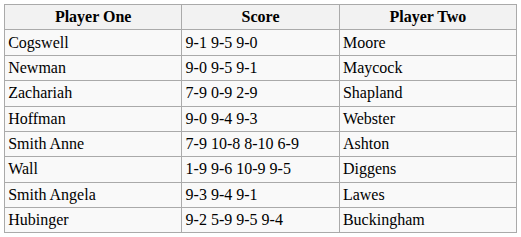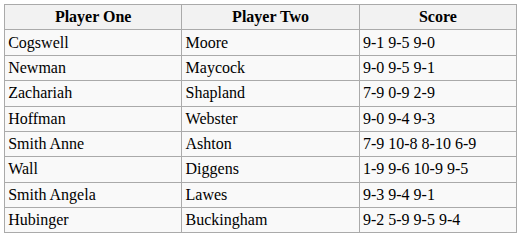 <table class="wikitable">
 <tr>
 <th width=170>Player One</th>
+<th width=170>Player Two</th>
 <th width=150>Score</th>
-<th width=170>Player Two</th>
 </tr>
 <tr>
 <td> Cogswell</td>
+<td> Moore</td>
 <td>9-1 9-5 9-0</td>
-<td> Moore</td>
 </tr>
 <tr>
 <td> Newman</td>
+<td> Maycock</td>
 <td>9-0 9-5 9-1</td>
-<td> Maycock</td>
 </tr>
 <tr>
 <td> Zachariah</td>
+<td> Shapland</td>
 <td>7-9 0-9 2-9</td>
-<td> Shapland</td>
 </tr>
 <tr>
 <td> Hoffman</td>
+<td> Webster</td>
 <td>9-0 9-4 9-3</td>
-<td> Webster</td>
 </tr>
 <tr>
 <td> Smith Anne</td>
+<td> Ashton</td>
 <td>7-9 10-8 8-10 6-9</td>
-<td> Ashton</td>
 </tr>
 <tr>
 <td> Wall</td>
+<td> Diggens</td>
 <td>1-9 9-6 10-9 9-5</td>
-<td> Diggens</td>
 </tr>
 <tr>
 <td> Smith Angela</td>
+<td> Lawes</td>
 <td>9-3 9-4 9-1</td>
-<td> Lawes</td>
 </tr>
 <tr>
 <td> Hubinger</td>
+<td> Buckingham</td>
 <td>9-2 5-9 9-5 9-4</td>
-<td> Buckingham</td>
 </tr>
 </table>
